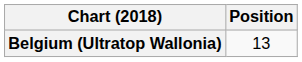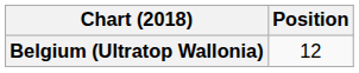 <table class="wikitable plainrowheaders" style="text-align:center">
 <tr>
 <th>Chart (2018)</th>
 <th>Position</th>
 </tr>
 <tr>
 <th scope="row">Belgium (Ultratop Wallonia)</th>
-<td>13</td>
+<td>12</td>
 </tr>
 </table>
